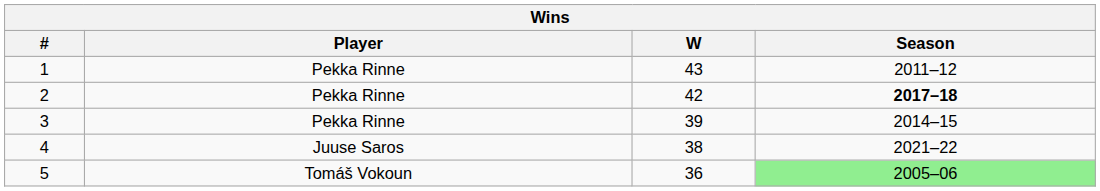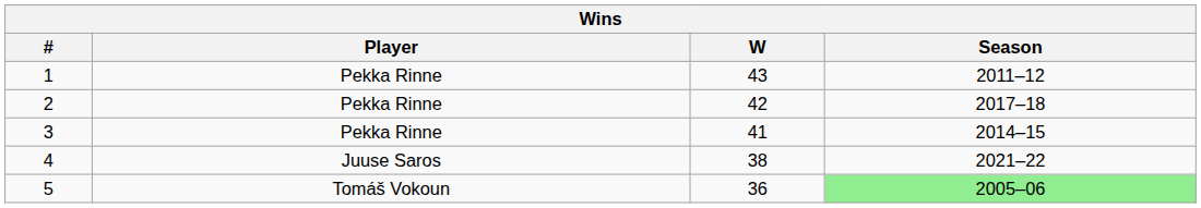 <table class="wikitable" style="text-align: center; font-size: 95%" width="80%">
 <tr>
 <th colspan="4">Wins</th>
 </tr>
 <tr>
 <th>#</th>
 <th>Player</th>
 <th>W</th>
 <th>Season</th>
 </tr>
 <tr>
 <td>1</td>
 <td>Pekka Rinne</td>
 <td>43</td>
 <td>2011–12</td>
 </tr>
 <tr>
 <td>2</td>
 <td>Pekka Rinne</td>
 <td>42</td>
-<td><strong>2017–18</strong></td>
+<td>2017–18</td>
 </tr>
 <tr>
 <td>3</td>
 <td>Pekka Rinne</td>
-<td>39</td>
+<td>41</td>
 <td>2014–15</td>
 </tr>
 <tr>
 <td>4</td>
 <td>Juuse Saros</td>
 <td>38</td>
 <td>2021–22</td>
 </tr>
 <tr>
 <td>5</td>
 <td>Tomáš Vokoun</td>
 <td>36</td>
 <td style="background: lightgreen;">2005–06</td>
 </tr>
 </table>
